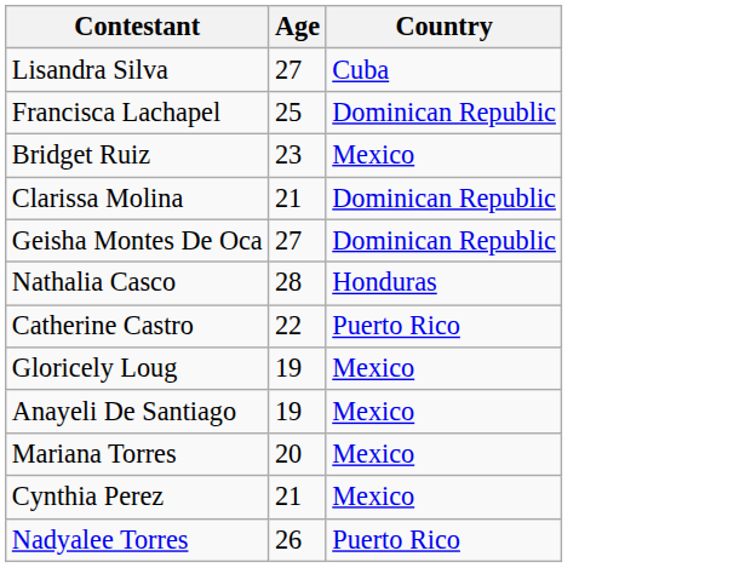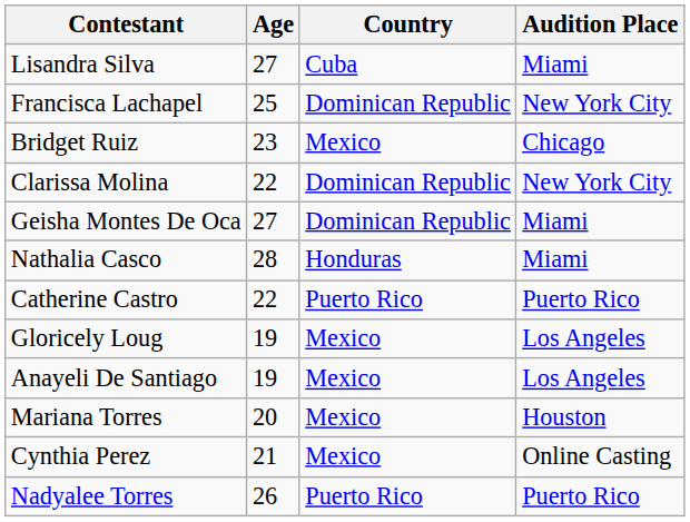 <table class="wikitable">
 <tr>
 <th>Contestant</th>
 <th>Age</th>
 <th>Country</th>
+<th>Audition Place</th>
 </tr>
 <tr>
 <td>Lisandra Silva</td>
 <td>27</td>
 <td> <a href='#'>Cuba</a></td>
+<td><a href='#'>Miami</a></td>
 </tr>
 <tr>
 <td>Francisca Lachapel</td>
 <td>25</td>
 <td> <a href='#'>Dominican Republic</a></td>
+<td><a href='#'>New York City</a></td>
 </tr>
 <tr>
 <td>Bridget Ruiz</td>
 <td>23</td>
 <td> <a href='#'>Mexico</a></td>
+<td><a href='#'>Chicago</a></td>
 </tr>
 <tr>
 <td>Clarissa Molina</td>
-<td>21</td>
+<td>22</td>
 <td> <a href='#'>Dominican Republic</a></td>
+<td><a href='#'>New York City</a></td>
 </tr>
 <tr>
 <td>Geisha Montes De Oca</td>
 <td>27</td>
 <td> <a href='#'>Dominican Republic</a></td>
+<td><a href='#'>Miami</a></td>
 </tr>
 <tr>
 <td>Nathalia Casco</td>
 <td>28</td>
 <td> <a href='#'>Honduras</a></td>
+<td><a href='#'>Miami</a></td>
 </tr>
 <tr>
 <td>Catherine Castro</td>
 <td>22</td>
 <td> <a href='#'>Puerto Rico</a></td>
+<td><a href='#'>Puerto Rico</a></td>
 </tr>
 <tr>
 <td>Gloricely Loug</td>
 <td>19</td>
 <td> <a href='#'>Mexico</a></td>
+<td><a href='#'>Los Angeles</a></td>
 </tr>
 <tr>
 <td>Anayeli De Santiago</td>
 <td>19</td>
 <td> <a href='#'>Mexico</a></td>
+<td><a href='#'>Los Angeles</a></td>
 </tr>
 <tr>
 <td>Mariana Torres</td>
 <td>20</td>
 <td> <a href='#'>Mexico</a></td>
+<td><a href='#'>Houston</a></td>
 </tr>
 <tr>
 <td>Cynthia Perez</td>
 <td>21</td>
 <td> <a href='#'>Mexico</a></td>
+<td>Online Casting</td>
 </tr>
 <tr>
 <td><a href='#'>Nadyalee Torres</a></td>
 <td>26</td>
 <td> <a href='#'>Puerto Rico</a></td>
+<td><a href='#'>Puerto Rico</a></td>
 </tr>
 </table>
